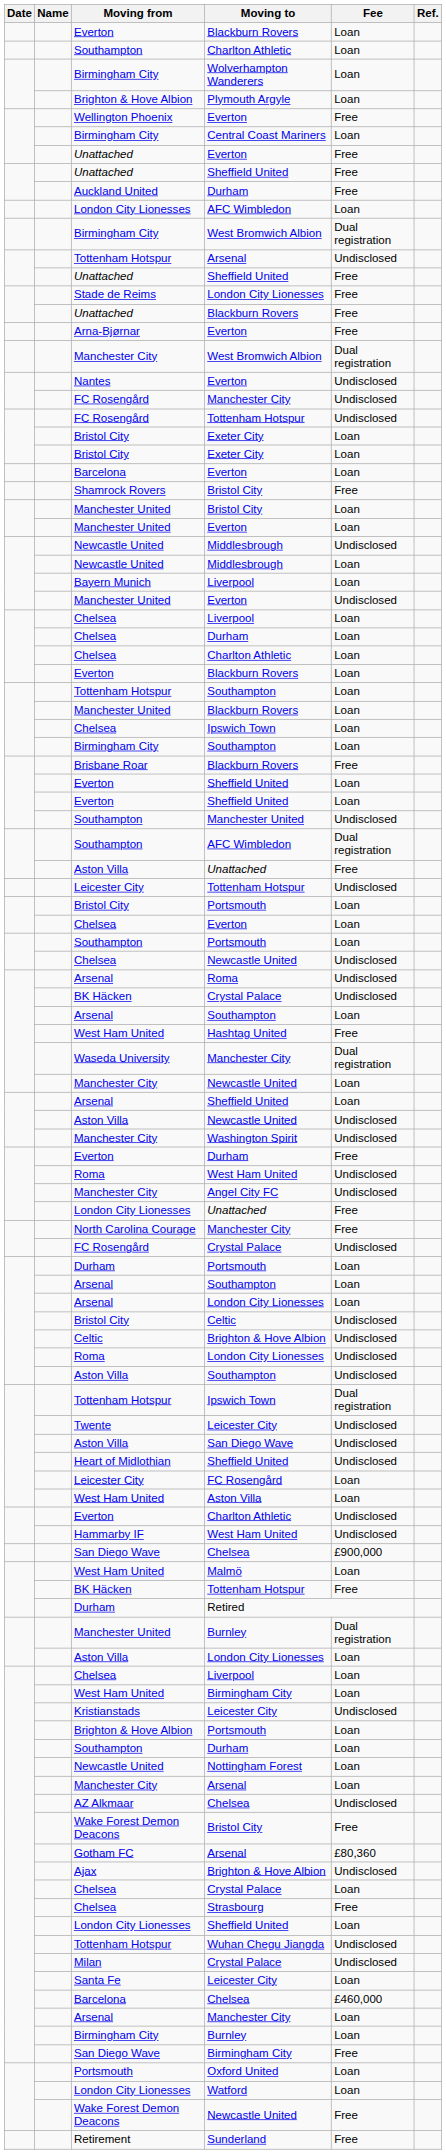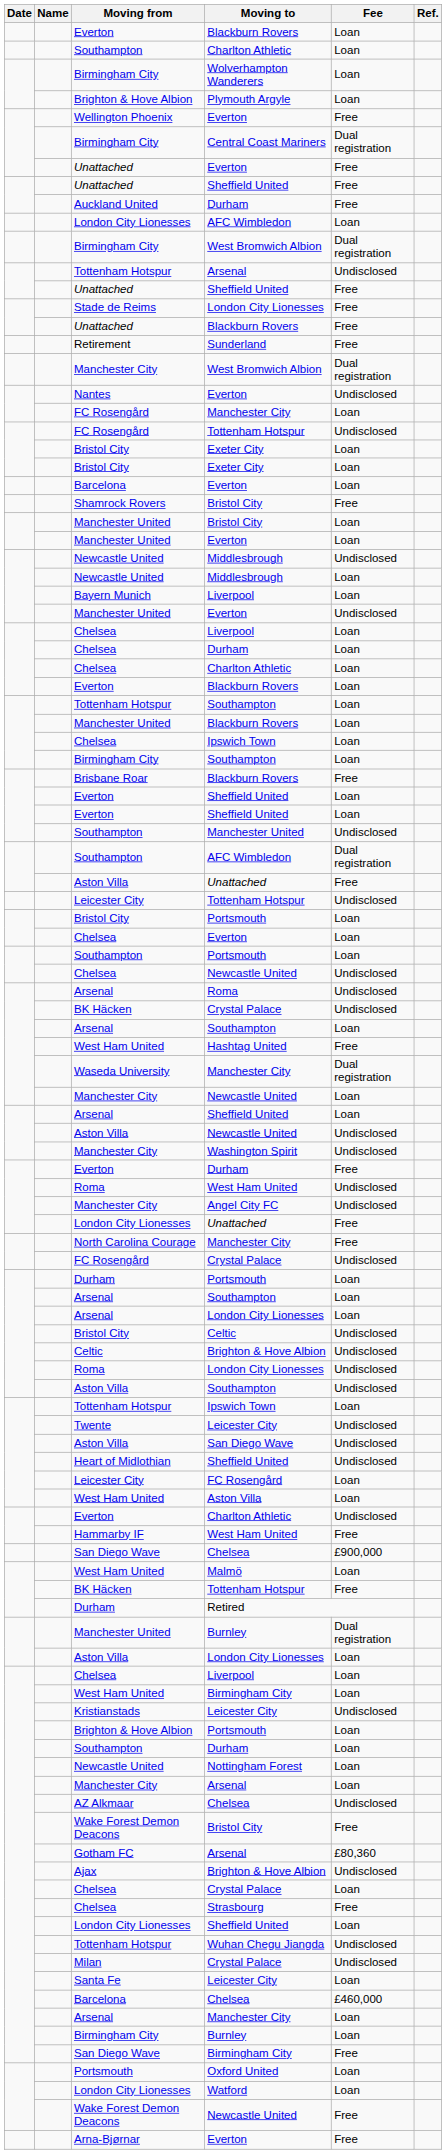 <table class="wikitable sortable">
 <tr>
 <th>Date</th>
 <th>Name</th>
 <th>Moving from</th>
 <th>Moving to</th>
 <th>Fee</th>
 <th>Ref.</th>
 </tr>
 <tr>
 <td></td>
 <td></td>
 <td><a href='#'>Everton</a></td>
 <td><a href='#'>Blackburn Rovers</a></td>
 <td>Loan</td>
 <td></td>
 </tr>
 <tr>
 <td></td>
 <td></td>
 <td><a href='#'>Southampton</a></td>
 <td><a href='#'>Charlton Athletic</a></td>
 <td>Loan</td>
 <td></td>
 </tr>
 <tr>
 <td rowspan="2"></td>
 <td></td>
 <td><a href='#'>Birmingham City</a></td>
 <td><a href='#'>Wolverhampton Wanderers</a></td>
 <td>Loan</td>
 <td></td>
 </tr>
 <tr>
 <td></td>
 <td><a href='#'>Brighton & Hove Albion</a></td>
 <td><a href='#'>Plymouth Argyle</a></td>
 <td>Loan</td>
 <td></td>
 </tr>
 <tr>
 <td rowspan="3"></td>
 <td> </td>
 <td> <a href='#'>Wellington Phoenix</a></td>
 <td><a href='#'>Everton</a></td>
 <td>Free</td>
 <td></td>
 </tr>
 <tr>
 <td></td>
 <td><a href='#'>Birmingham City</a></td>
 <td> <a href='#'>Central Coast Mariners</a></td>
-<td>Loan</td>
+<td>Dual registration</td>
 <td></td>
 </tr>
 <tr>
 <td> </td>
 <td><em>Unattached</em></td>
 <td><a href='#'>Everton</a></td>
 <td>Free</td>
 <td></td>
 </tr>
 <tr>
 <td rowspan="2"></td>
 <td> </td>
 <td><em>Unattached</em></td>
 <td><a href='#'>Sheffield United</a></td>
 <td>Free</td>
 <td></td>
 </tr>
 <tr>
 <td> </td>
 <td> <a href='#'>Auckland United</a></td>
 <td><a href='#'>Durham</a></td>
 <td>Free</td>
 <td></td>
 </tr>
 <tr>
 <td></td>
 <td></td>
 <td><a href='#'>London City Lionesses</a></td>
 <td><a href='#'>AFC Wimbledon</a></td>
 <td>Loan</td>
 <td></td>
 </tr>
 <tr>
 <td></td>
 <td> </td>
 <td><a href='#'>Birmingham City</a></td>
 <td><a href='#'>West Bromwich Albion</a></td>
 <td>Dual registration</td>
 <td></td>
 </tr>
 <tr>
 <td rowspan="2"></td>
 <td> </td>
 <td><a href='#'>Tottenham Hotspur</a></td>
 <td><a href='#'>Arsenal</a></td>
 <td>Undisclosed</td>
 <td></td>
 </tr>
 <tr>
 <td> </td>
 <td><em>Unattached</em></td>
 <td><a href='#'>Sheffield United</a></td>
 <td>Free</td>
 <td></td>
 </tr>
 <tr>
 <td rowspan="2"></td>
 <td> </td>
 <td> <a href='#'>Stade de Reims</a></td>
 <td><a href='#'>London City Lionesses</a></td>
 <td>Free</td>
 <td></td>
 </tr>
 <tr>
 <td></td>
 <td><em>Unattached</em></td>
 <td><a href='#'>Blackburn Rovers</a></td>
 <td>Free</td>
 <td></td>
 </tr>
 <tr>
 <td></td>
-<td> </td>
-<td> <a href='#'>Arna-Bjørnar</a></td>
-<td><a href='#'>Everton</a></td>
+<td></td>
+<td>Retirement</td>
+<td><a href='#'>Sunderland</a></td>
 <td>Free</td>
 <td></td>
 </tr>
 <tr>
 <td></td>
 <td></td>
 <td><a href='#'>Manchester City</a></td>
 <td><a href='#'>West Bromwich Albion</a></td>
 <td>Dual registration</td>
 <td></td>
 </tr>
 <tr>
 <td rowspan="2"></td>
 <td> </td>
 <td> <a href='#'>Nantes</a></td>
 <td><a href='#'>Everton</a></td>
 <td>Undisclosed</td>
 <td></td>
 </tr>
 <tr>
 <td> </td>
 <td> <a href='#'>FC Rosengård</a></td>
 <td><a href='#'>Manchester City</a></td>
-<td>Undisclosed</td>
+<td>Loan</td>
 <td></td>
 </tr>
 <tr>
 <td rowspan="3"></td>
 <td> </td>
 <td> <a href='#'>FC Rosengård</a></td>
 <td><a href='#'>Tottenham Hotspur</a></td>
 <td>Undisclosed</td>
 <td></td>
 </tr>
 <tr>
 <td></td>
 <td><a href='#'>Bristol City</a></td>
 <td><a href='#'>Exeter City</a></td>
 <td>Loan</td>
 <td></td>
 </tr>
 <tr>
 <td></td>
 <td><a href='#'>Bristol City</a></td>
 <td><a href='#'>Exeter City</a></td>
 <td>Loan</td>
 <td></td>
 </tr>
 <tr>
 <td></td>
 <td> </td>
 <td> <a href='#'>Barcelona</a></td>
 <td><a href='#'>Everton</a></td>
 <td>Loan</td>
 <td></td>
 </tr>
 <tr>
 <td></td>
 <td> </td>
 <td> <a href='#'>Shamrock Rovers</a></td>
 <td><a href='#'>Bristol City</a></td>
 <td>Free</td>
 <td></td>
 </tr>
 <tr>
 <td rowspan="2"></td>
 <td></td>
 <td><a href='#'>Manchester United</a></td>
 <td><a href='#'>Bristol City</a></td>
 <td>Loan</td>
 <td></td>
 </tr>
 <tr>
 <td> </td>
 <td><a href='#'>Manchester United</a></td>
 <td><a href='#'>Everton</a></td>
 <td>Loan</td>
 <td></td>
 </tr>
 <tr>
 <td rowspan="4"></td>
 <td></td>
 <td><a href='#'>Newcastle United</a></td>
 <td><a href='#'>Middlesbrough</a></td>
 <td>Undisclosed</td>
 <td></td>
 </tr>
 <tr>
 <td></td>
 <td><a href='#'>Newcastle United</a></td>
 <td><a href='#'>Middlesbrough</a></td>
 <td>Loan</td>
 <td></td>
 </tr>
 <tr>
 <td> </td>
 <td> <a href='#'>Bayern Munich</a></td>
 <td><a href='#'>Liverpool</a></td>
 <td>Loan</td>
 <td></td>
 </tr>
 <tr>
 <td> </td>
 <td><a href='#'>Manchester United</a></td>
 <td><a href='#'>Everton</a></td>
 <td>Undisclosed</td>
 <td></td>
 </tr>
 <tr>
 <td rowspan="4"></td>
 <td> </td>
 <td><a href='#'>Chelsea</a></td>
 <td><a href='#'>Liverpool</a></td>
 <td>Loan</td>
 <td></td>
 </tr>
 <tr>
 <td></td>
 <td><a href='#'>Chelsea</a></td>
 <td><a href='#'>Durham</a></td>
 <td>Loan</td>
 <td></td>
 </tr>
 <tr>
 <td></td>
 <td><a href='#'>Chelsea</a></td>
 <td><a href='#'>Charlton Athletic</a></td>
 <td>Loan</td>
 <td></td>
 </tr>
 <tr>
 <td></td>
 <td><a href='#'>Everton</a></td>
 <td><a href='#'>Blackburn Rovers</a></td>
 <td>Loan</td>
 <td></td>
 </tr>
 <tr>
 <td rowspan="4"></td>
 <td></td>
 <td><a href='#'>Tottenham Hotspur</a></td>
 <td><a href='#'>Southampton</a></td>
 <td>Loan</td>
 <td></td>
 </tr>
 <tr>
 <td></td>
 <td><a href='#'>Manchester United</a></td>
 <td><a href='#'>Blackburn Rovers</a></td>
 <td>Loan</td>
 <td></td>
 </tr>
 <tr>
 <td></td>
 <td><a href='#'>Chelsea</a></td>
 <td><a href='#'>Ipswich Town</a></td>
 <td>Loan</td>
 <td></td>
 </tr>
 <tr>
 <td> </td>
 <td><a href='#'>Birmingham City</a></td>
 <td><a href='#'>Southampton</a></td>
 <td>Loan</td>
 <td></td>
 </tr>
 <tr>
 <td rowspan="4"></td>
 <td> </td>
 <td> <a href='#'>Brisbane Roar</a></td>
 <td><a href='#'>Blackburn Rovers</a></td>
 <td>Free</td>
 <td></td>
 </tr>
 <tr>
 <td></td>
 <td><a href='#'>Everton</a></td>
 <td><a href='#'>Sheffield United</a></td>
 <td>Loan</td>
 <td></td>
 </tr>
 <tr>
 <td></td>
 <td><a href='#'>Everton</a></td>
 <td><a href='#'>Sheffield United</a></td>
 <td>Loan</td>
 <td></td>
 </tr>
 <tr>
 <td></td>
 <td><a href='#'>Southampton</a></td>
 <td><a href='#'>Manchester United</a></td>
 <td>Undisclosed</td>
 <td></td>
 </tr>
 <tr>
 <td rowspan="2"></td>
 <td></td>
 <td><a href='#'>Southampton</a></td>
 <td><a href='#'>AFC Wimbledon</a></td>
 <td>Dual registration</td>
 <td></td>
 </tr>
 <tr>
 <td> </td>
 <td><a href='#'>Aston Villa</a></td>
 <td><em>Unattached</em></td>
 <td>Free</td>
 <td></td>
 </tr>
 <tr>
 <td></td>
 <td> </td>
 <td><a href='#'>Leicester City</a></td>
 <td><a href='#'>Tottenham Hotspur</a></td>
 <td>Undisclosed</td>
 <td></td>
 </tr>
 <tr>
 <td rowspan="2"></td>
 <td> </td>
 <td><a href='#'>Bristol City</a></td>
 <td><a href='#'>Portsmouth</a></td>
 <td>Loan</td>
 <td></td>
 </tr>
 <tr>
 <td> </td>
 <td><a href='#'>Chelsea</a></td>
 <td><a href='#'>Everton</a></td>
 <td>Loan</td>
 <td></td>
 </tr>
 <tr>
 <td rowspan="2"></td>
 <td></td>
 <td><a href='#'>Southampton</a></td>
 <td><a href='#'>Portsmouth</a></td>
 <td>Loan</td>
 <td></td>
 </tr>
 <tr>
 <td></td>
 <td><a href='#'>Chelsea</a></td>
 <td><a href='#'>Newcastle United</a></td>
 <td>Undisclosed</td>
 <td></td>
 </tr>
 <tr>
 <td rowspan="6"></td>
 <td> </td>
 <td><a href='#'>Arsenal</a></td>
 <td> <a href='#'>Roma</a></td>
 <td>Undisclosed</td>
 <td></td>
 </tr>
 <tr>
 <td> </td>
 <td> <a href='#'>BK Häcken</a></td>
 <td><a href='#'>Crystal Palace</a></td>
 <td>Undisclosed</td>
 <td></td>
 </tr>
 <tr>
 <td></td>
 <td><a href='#'>Arsenal</a></td>
 <td><a href='#'>Southampton</a></td>
 <td>Loan</td>
 <td></td>
 </tr>
 <tr>
 <td></td>
 <td><a href='#'>West Ham United</a></td>
 <td><a href='#'>Hashtag United</a></td>
 <td>Free</td>
 <td></td>
 </tr>
 <tr>
 <td> </td>
 <td> <a href='#'>Waseda University</a></td>
 <td><a href='#'>Manchester City</a></td>
 <td>Dual registration</td>
 <td></td>
 </tr>
 <tr>
 <td></td>
 <td><a href='#'>Manchester City</a></td>
 <td><a href='#'>Newcastle United</a></td>
 <td>Loan</td>
 <td></td>
 </tr>
 <tr>
 <td rowspan="3"></td>
 <td></td>
 <td><a href='#'>Arsenal</a></td>
 <td><a href='#'>Sheffield United</a></td>
 <td>Loan</td>
 <td></td>
 </tr>
 <tr>
 <td></td>
 <td><a href='#'>Aston Villa</a></td>
 <td><a href='#'>Newcastle United</a></td>
 <td>Undisclosed</td>
 <td></td>
 </tr>
 <tr>
 <td> </td>
 <td><a href='#'>Manchester City</a></td>
 <td> <a href='#'>Washington Spirit</a></td>
 <td>Undisclosed</td>
 <td></td>
 </tr>
 <tr>
 <td rowspan="4"></td>
 <td> </td>
 <td><a href='#'>Everton</a></td>
 <td><a href='#'>Durham</a></td>
 <td>Free</td>
 <td></td>
 </tr>
 <tr>
 <td> </td>
 <td> <a href='#'>Roma</a></td>
 <td><a href='#'>West Ham United</a></td>
 <td>Undisclosed</td>
 <td></td>
 </tr>
 <tr>
 <td> </td>
 <td><a href='#'>Manchester City</a></td>
 <td> <a href='#'>Angel City FC</a></td>
 <td>Undisclosed</td>
 <td></td>
 </tr>
 <tr>
 <td> </td>
 <td><a href='#'>London City Lionesses</a></td>
 <td><em>Unattached</em></td>
 <td>Free</td>
 <td></td>
 </tr>
 <tr>
 <td rowspan="2"></td>
 <td> </td>
 <td> <a href='#'>North Carolina Courage</a></td>
 <td><a href='#'>Manchester City</a></td>
 <td>Free</td>
 <td></td>
 </tr>
 <tr>
 <td> </td>
 <td> <a href='#'>FC Rosengård</a></td>
 <td><a href='#'>Crystal Palace</a></td>
 <td>Undisclosed</td>
 <td></td>
 </tr>
 <tr>
 <td rowspan="7"></td>
 <td></td>
 <td><a href='#'>Durham</a></td>
 <td><a href='#'>Portsmouth</a></td>
 <td>Loan</td>
 <td></td>
 </tr>
 <tr>
 <td></td>
 <td><a href='#'>Arsenal</a></td>
 <td><a href='#'>Southampton</a></td>
 <td>Loan</td>
 <td></td>
 </tr>
 <tr>
 <td></td>
 <td><a href='#'>Arsenal</a></td>
 <td><a href='#'>London City Lionesses</a></td>
 <td>Loan</td>
 <td></td>
 </tr>
 <tr>
 <td> </td>
 <td><a href='#'>Bristol City</a></td>
 <td> <a href='#'>Celtic</a></td>
 <td>Undisclosed</td>
 <td></td>
 </tr>
 <tr>
 <td> </td>
 <td> <a href='#'>Celtic</a></td>
 <td><a href='#'>Brighton & Hove Albion</a></td>
 <td>Undisclosed</td>
 <td></td>
 </tr>
 <tr>
 <td> </td>
 <td> <a href='#'>Roma</a></td>
 <td><a href='#'>London City Lionesses</a></td>
 <td>Undisclosed</td>
 <td></td>
 </tr>
 <tr>
 <td></td>
 <td><a href='#'>Aston Villa</a></td>
 <td><a href='#'>Southampton</a></td>
 <td>Undisclosed</td>
 <td></td>
 </tr>
 <tr>
 <td rowspan="6"></td>
 <td></td>
 <td><a href='#'>Tottenham Hotspur</a></td>
 <td><a href='#'>Ipswich Town</a></td>
-<td>Dual registration</td>
+<td>Loan</td>
 <td></td>
 </tr>
 <tr>
 <td> </td>
 <td> <a href='#'>Twente</a></td>
 <td><a href='#'>Leicester City</a></td>
 <td>Undisclosed</td>
 <td></td>
 </tr>
 <tr>
 <td> </td>
 <td><a href='#'>Aston Villa</a></td>
 <td> <a href='#'>San Diego Wave</a></td>
 <td>Undisclosed</td>
 <td></td>
 </tr>
 <tr>
 <td> </td>
 <td> <a href='#'>Heart of Midlothian</a></td>
 <td><a href='#'>Sheffield United</a></td>
 <td>Undisclosed</td>
 <td></td>
 </tr>
 <tr>
 <td> </td>
 <td><a href='#'>Leicester City</a></td>
 <td> <a href='#'>FC Rosengård</a></td>
 <td>Loan</td>
 <td></td>
 </tr>
 <tr>
 <td> </td>
 <td><a href='#'>West Ham United</a></td>
 <td><a href='#'>Aston Villa</a></td>
 <td>Loan</td>
 <td></td>
 </tr>
 <tr>
 <td rowspan="2"></td>
 <td></td>
 <td><a href='#'>Everton</a></td>
 <td><a href='#'>Charlton Athletic</a></td>
 <td>Undisclosed</td>
 <td></td>
 </tr>
 <tr>
 <td> </td>
 <td> <a href='#'>Hammarby IF</a></td>
 <td><a href='#'>West Ham United</a></td>
-<td>Undisclosed</td>
+<td>Free</td>
 <td></td>
 </tr>
 <tr>
 <td></td>
 <td> </td>
 <td> <a href='#'>San Diego Wave</a></td>
 <td><a href='#'>Chelsea</a></td>
 <td>£900,000</td>
 <td></td>
 </tr>
 <tr>
 <td rowspan="3"></td>
 <td> </td>
 <td><a href='#'>West Ham United</a></td>
 <td> <a href='#'>Malmö</a></td>
 <td>Loan</td>
 <td></td>
 </tr>
 <tr>
 <td> </td>
 <td> <a href='#'>BK Häcken</a></td>
 <td><a href='#'>Tottenham Hotspur</a></td>
 <td>Free</td>
 <td></td>
 </tr>
 <tr>
 <td></td>
 <td><a href='#'>Durham</a></td>
 <td colspan="2">Retired</td>
 <td></td>
 </tr>
 <tr>
 <td rowspan="2"></td>
 <td> </td>
 <td><a href='#'>Manchester United</a></td>
 <td><a href='#'>Burnley</a></td>
 <td>Dual registration</td>
 <td></td>
 </tr>
 <tr>
 <td></td>
 <td><a href='#'>Aston Villa</a></td>
 <td><a href='#'>London City Lionesses</a></td>
 <td>Loan</td>
 <td></td>
 </tr>
 <tr>
 <td rowspan="21"></td>
 <td> </td>
 <td><a href='#'>Chelsea</a></td>
 <td><a href='#'>Liverpool</a></td>
 <td>Loan</td>
 <td></td>
 </tr>
 <tr>
 <td></td>
 <td><a href='#'>West Ham United</a></td>
 <td><a href='#'>Birmingham City</a></td>
 <td>Loan</td>
 <td></td>
 </tr>
 <tr>
 <td> </td>
 <td> <a href='#'>Kristianstads</a></td>
 <td><a href='#'>Leicester City</a></td>
 <td>Undisclosed</td>
 <td></td>
 </tr>
 <tr>
 <td></td>
 <td><a href='#'>Brighton & Hove Albion</a></td>
 <td><a href='#'>Portsmouth</a></td>
 <td>Loan</td>
 <td></td>
 </tr>
 <tr>
 <td> </td>
 <td><a href='#'>Southampton</a></td>
 <td><a href='#'>Durham</a></td>
 <td>Loan</td>
 <td></td>
 </tr>
 <tr>
 <td></td>
 <td><a href='#'>Newcastle United</a></td>
 <td><a href='#'>Nottingham Forest</a></td>
 <td>Loan</td>
 <td></td>
 </tr>
 <tr>
 <td></td>
 <td><a href='#'>Manchester City</a></td>
 <td><a href='#'>Arsenal</a></td>
 <td>Loan</td>
 <td></td>
 </tr>
 <tr>
 <td> </td>
 <td> <a href='#'>AZ Alkmaar</a></td>
 <td><a href='#'>Chelsea</a></td>
 <td>Undisclosed</td>
 <td></td>
 </tr>
 <tr>
 <td></td>
 <td> <a href='#'>Wake Forest Demon Deacons</a></td>
 <td><a href='#'>Bristol City</a></td>
 <td>Free</td>
 <td></td>
 </tr>
 <tr>
 <td> </td>
 <td> <a href='#'>Gotham FC</a></td>
 <td><a href='#'>Arsenal</a></td>
 <td>£80,360</td>
 <td></td>
 </tr>
 <tr>
 <td> </td>
 <td> <a href='#'>Ajax</a></td>
 <td><a href='#'>Brighton & Hove Albion</a></td>
 <td>Undisclosed</td>
 <td></td>
 </tr>
 <tr>
 <td> </td>
 <td><a href='#'>Chelsea</a></td>
 <td><a href='#'>Crystal Palace</a></td>
 <td>Loan</td>
 <td></td>
 </tr>
 <tr>
 <td> </td>
 <td><a href='#'>Chelsea</a></td>
 <td> <a href='#'>Strasbourg</a></td>
 <td>Free</td>
 <td></td>
 </tr>
 <tr>
 <td></td>
 <td><a href='#'>London City Lionesses</a></td>
 <td><a href='#'>Sheffield United</a></td>
 <td>Loan</td>
 <td></td>
 </tr>
 <tr>
 <td> </td>
 <td><a href='#'>Tottenham Hotspur</a></td>
 <td> <a href='#'>Wuhan Chegu Jiangda</a></td>
 <td>Undisclosed</td>
 <td></td>
 </tr>
 <tr>
 <td> </td>
 <td> <a href='#'>Milan</a></td>
 <td><a href='#'>Crystal Palace</a></td>
 <td>Undisclosed</td>
 <td></td>
 </tr>
 <tr>
 <td> </td>
 <td> <a href='#'>Santa Fe</a></td>
 <td><a href='#'>Leicester City</a></td>
 <td>Loan</td>
 <td></td>
 </tr>
 <tr>
 <td></td>
 <td> <a href='#'>Barcelona</a></td>
 <td><a href='#'>Chelsea</a></td>
 <td>£460,000</td>
 <td></td>
 </tr>
 <tr>
 <td> </td>
 <td><a href='#'>Arsenal</a></td>
 <td><a href='#'>Manchester City</a></td>
 <td>Loan</td>
 <td></td>
 </tr>
 <tr>
 <td></td>
 <td><a href='#'>Birmingham City</a></td>
 <td><a href='#'>Burnley</a></td>
 <td>Loan</td>
 <td></td>
 </tr>
 <tr>
 <td> </td>
 <td> <a href='#'>San Diego Wave</a></td>
 <td><a href='#'>Birmingham City</a></td>
 <td>Free</td>
 <td></td>
 </tr>
 <tr>
 <td rowspan="3"></td>
 <td></td>
 <td><a href='#'>Portsmouth</a></td>
 <td><a href='#'>Oxford United</a></td>
 <td>Loan</td>
 <td></td>
 </tr>
 <tr>
 <td></td>
 <td><a href='#'>London City Lionesses</a></td>
 <td><a href='#'>Watford</a></td>
 <td>Loan</td>
 <td></td>
 </tr>
 <tr>
 <td> </td>
 <td> <a href='#'>Wake Forest Demon Deacons</a></td>
 <td><a href='#'>Newcastle United</a></td>
 <td>Free</td>
 <td></td>
 </tr>
 <tr>
 <td></td>
-<td></td>
-<td>Retirement</td>
-<td><a href='#'>Sunderland</a></td>
+<td> </td>
+<td> <a href='#'>Arna-Bjørnar</a></td>
+<td><a href='#'>Everton</a></td>
 <td>Free</td>
 <td></td>
 </tr>
 </table>
